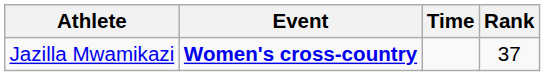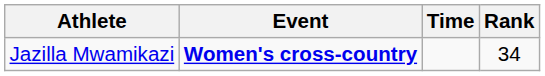 <table class=wikitable style=font-size:90%;text-align:center>
 <tr>
 <th>Athlete</th>
 <th>Event</th>
 <th>Time</th>
 <th>Rank</th>
 </tr>
 <tr align=center>
 <td align=left><a href='#'>Jazilla Mwamikazi</a></td>
 <td align=left><strong><a href='#'>Women's cross-country</a></strong></td>
 <td></td>
-<td>37</td>
+<td>34</td>
 </tr>
 </table>
